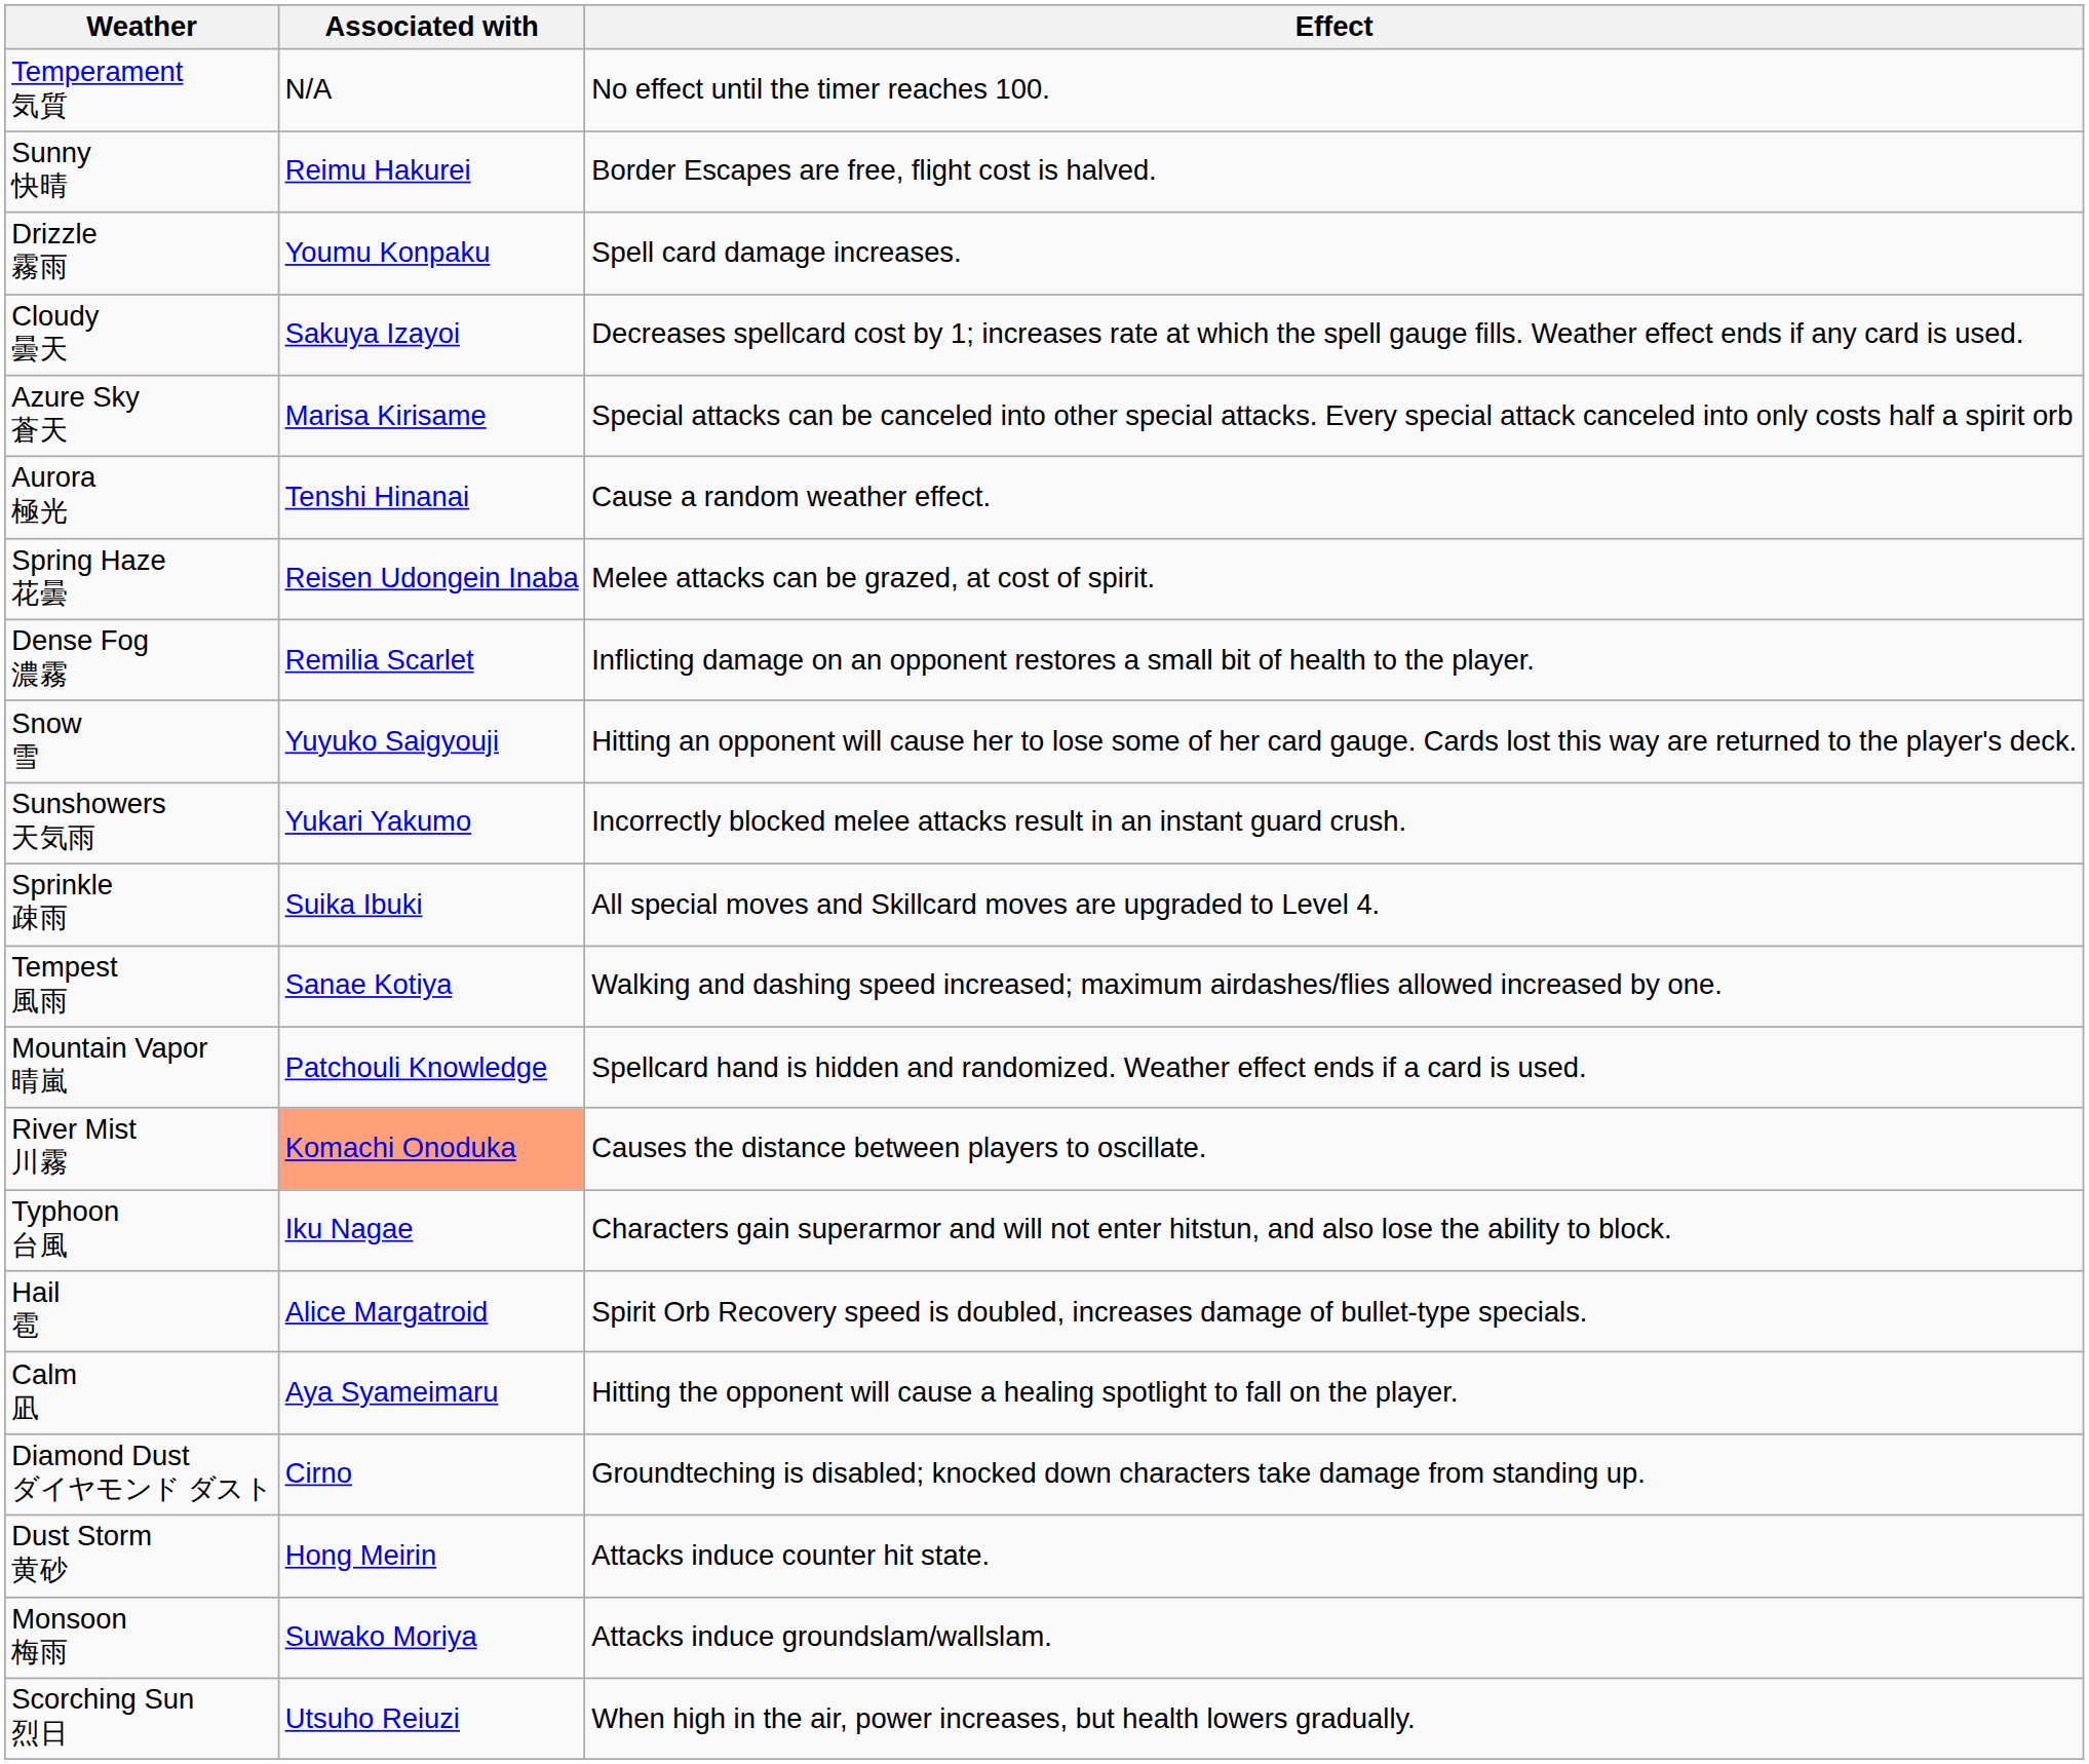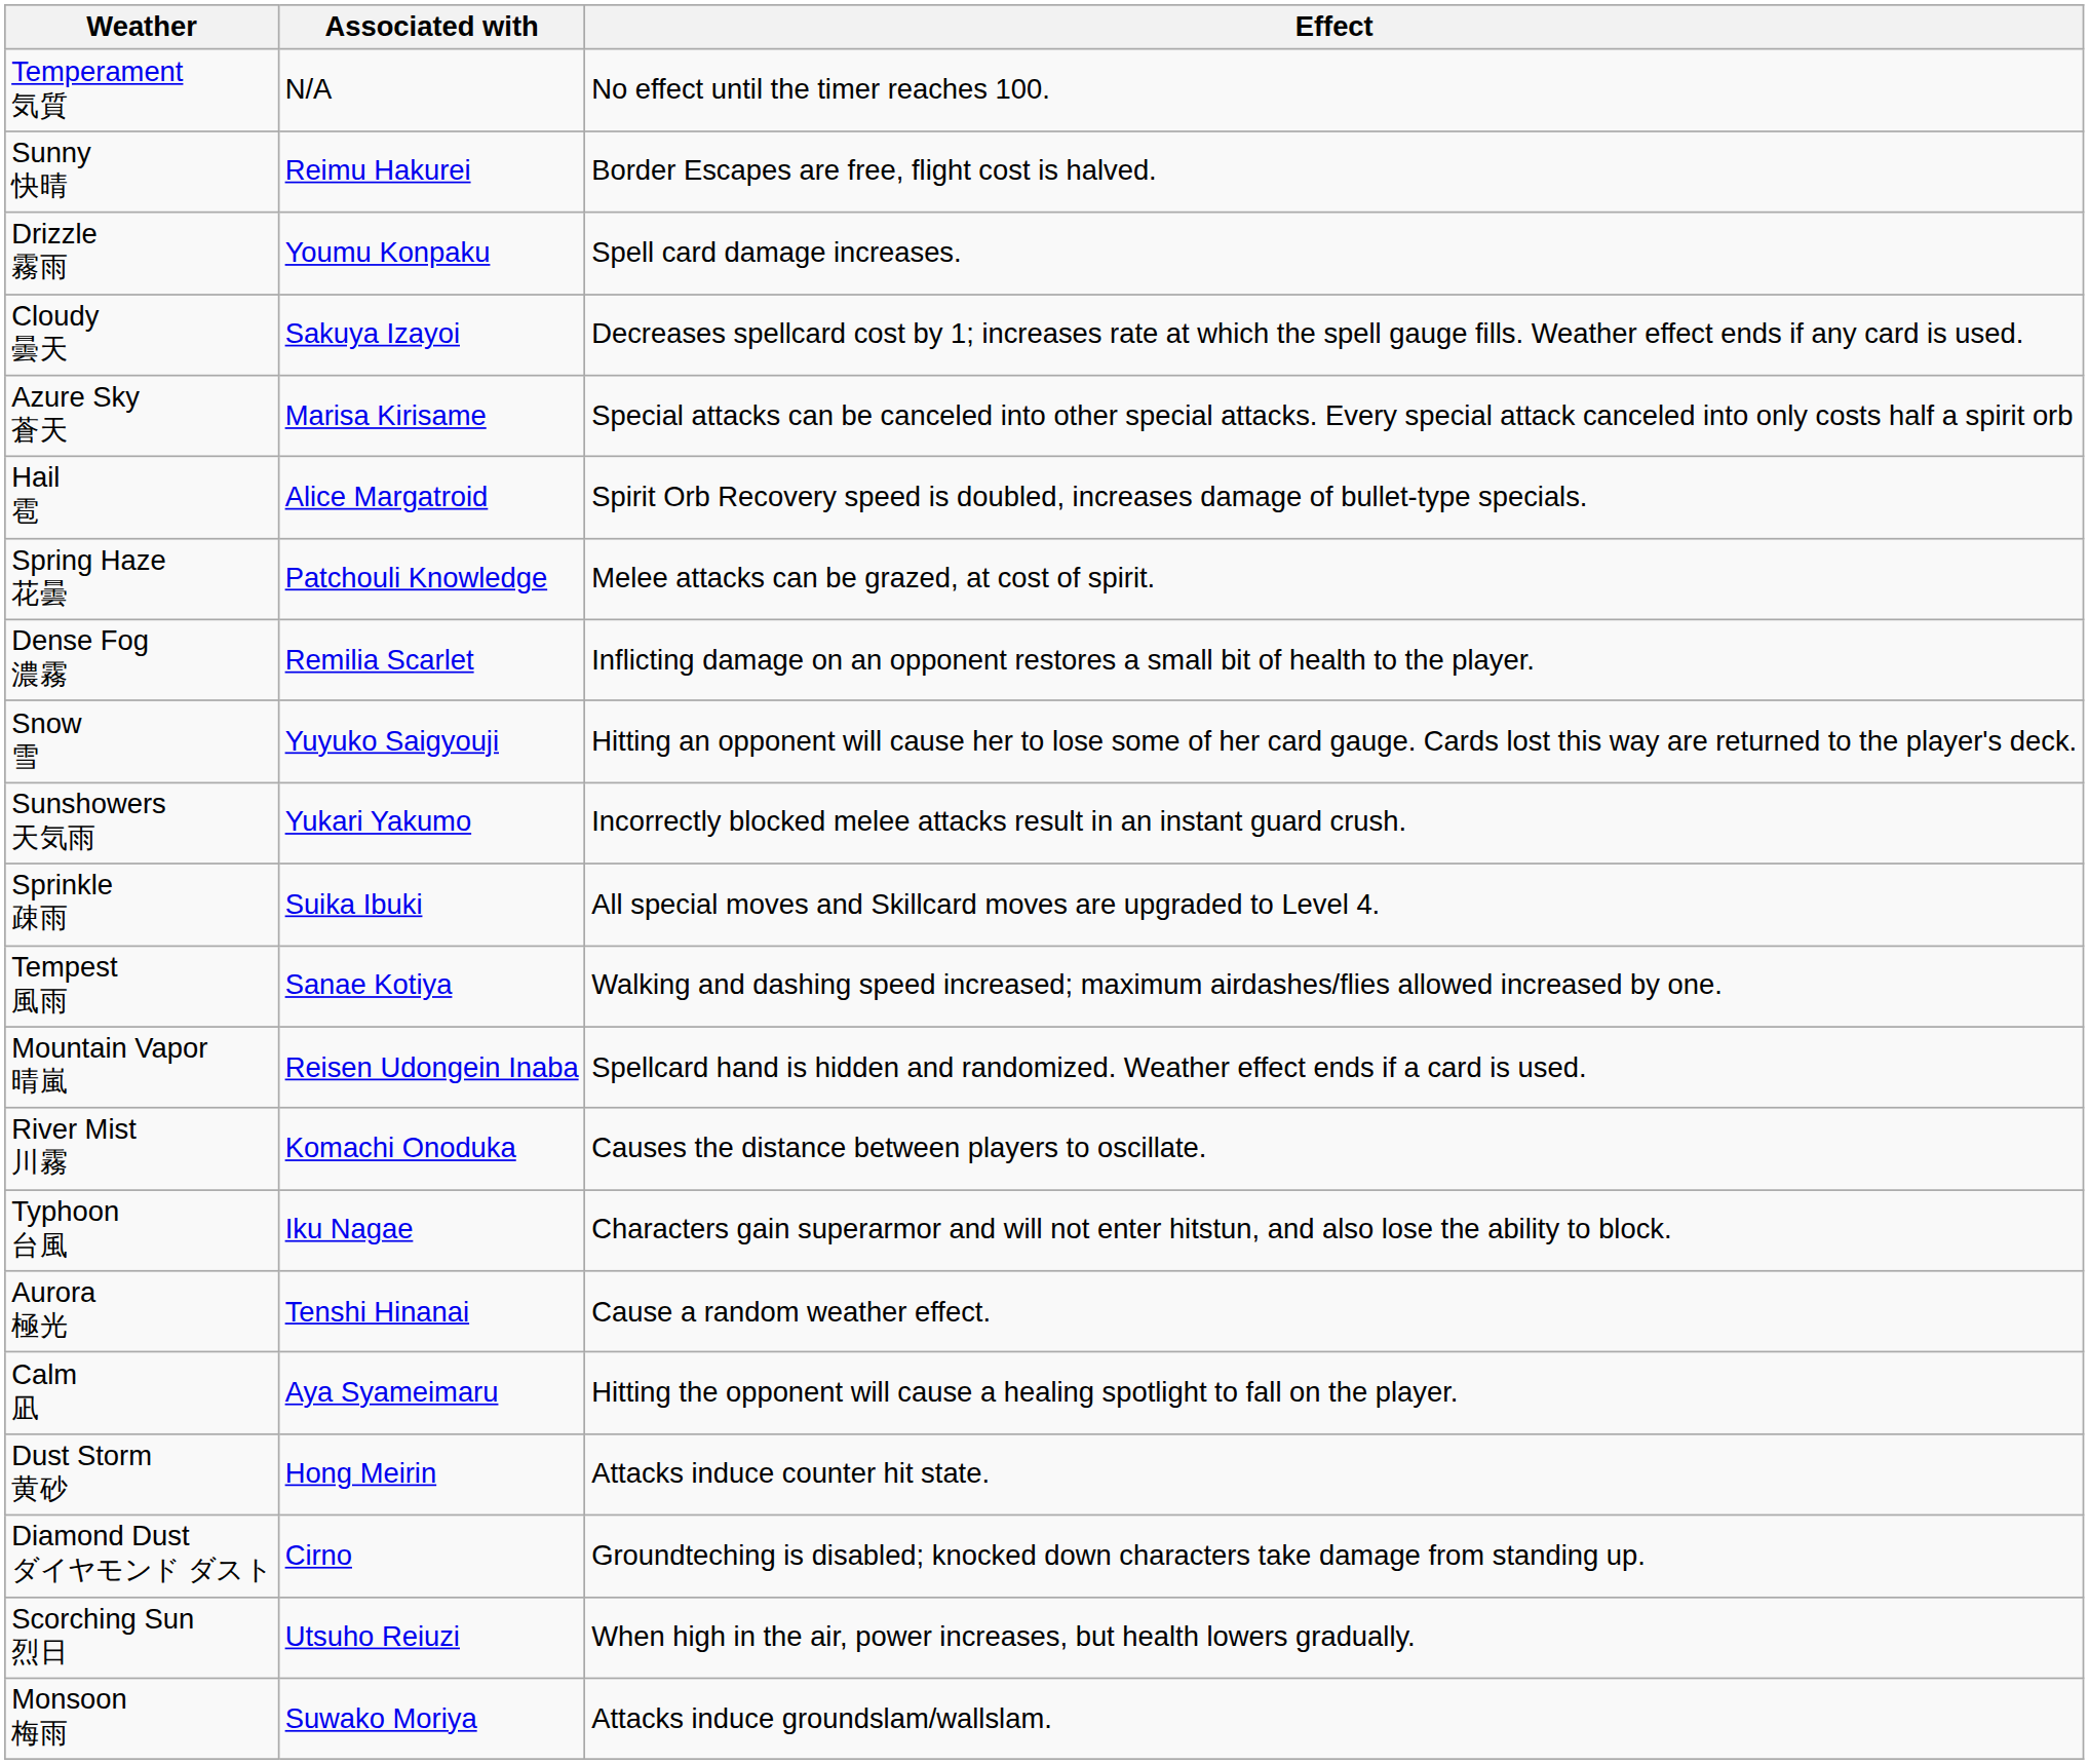 <table class="wikitable">
 <tr>
 <th>Weather</th>
 <th>Associated with</th>
 <th>Effect</th>
 </tr>
 <tr>
 <td><a href='#'>Temperament</a><br>気質</td>
 <td>N/A</td>
 <td>No effect until the timer reaches 100.</td>
 </tr>
 <tr>
 <td>Sunny<br>快晴</td>
 <td><a href='#'>Reimu Hakurei</a></td>
 <td>Border Escapes are free, flight cost is halved.</td>
 </tr>
 <tr>
 <td>Drizzle<br>霧雨</td>
 <td><a href='#'>Youmu Konpaku</a></td>
 <td>Spell card damage increases.</td>
 </tr>
 <tr>
 <td>Cloudy<br>曇天</td>
 <td><a href='#'>Sakuya Izayoi</a></td>
 <td>Decreases spellcard cost by 1; increases rate at which the spell gauge fills. Weather effect ends if any card is used.</td>
 </tr>
 <tr>
 <td>Azure Sky<br>蒼天</td>
 <td><a href='#'>Marisa Kirisame</a></td>
 <td>Special attacks can be canceled into other special attacks. Every special attack canceled into only costs half a spirit orb</td>
 </tr>
 <tr>
-<td>Aurora<br>極光</td>
-<td><a href='#'>Tenshi Hinanai</a></td>
-<td>Cause a random weather effect.</td>
+<td>Hail<br>雹</td>
+<td><a href='#'>Alice Margatroid</a></td>
+<td>Spirit Orb Recovery speed is doubled, increases damage of bullet-type specials.</td>
 </tr>
 <tr>
 <td>Spring Haze<br>花曇</td>
-<td><a href='#'>Reisen Udongein Inaba</a></td>
+<td><a href='#'>Patchouli Knowledge</a></td>
 <td>Melee attacks can be grazed, at cost of spirit.</td>
 </tr>
 <tr>
 <td>Dense Fog<br>濃霧</td>
 <td><a href='#'>Remilia Scarlet</a></td>
 <td>Inflicting damage on an opponent restores a small bit of health to the player.</td>
 </tr>
 <tr>
 <td>Snow<br>雪</td>
 <td><a href='#'>Yuyuko Saigyouji</a></td>
 <td>Hitting an opponent will cause her to lose some of her card gauge. Cards lost this way are returned to the player's deck.</td>
 </tr>
 <tr>
 <td>Sunshowers<br>天気雨</td>
 <td><a href='#'>Yukari Yakumo</a></td>
 <td>Incorrectly blocked melee attacks result in an instant guard crush.</td>
 </tr>
 <tr>
 <td>Sprinkle<br>疎雨</td>
 <td><a href='#'>Suika Ibuki</a></td>
 <td>All special moves and Skillcard moves are upgraded to Level 4.</td>
 </tr>
 <tr>
 <td>Tempest<br>風雨</td>
 <td><a href='#'>Sanae Kotiya</a></td>
 <td>Walking and dashing speed increased; maximum airdashes/flies allowed increased by one.</td>
 </tr>
 <tr>
 <td>Mountain Vapor<br>晴嵐</td>
-<td><a href='#'>Patchouli Knowledge</a></td>
+<td><a href='#'>Reisen Udongein Inaba</a></td>
 <td>Spellcard hand is hidden and randomized. Weather effect ends if a card is used.</td>
 </tr>
 <tr>
 <td>River Mist<br>川霧</td>
-<td style="background: lightsalmon;"><a href='#'>Komachi Onoduka</a></td>
+<td><a href='#'>Komachi Onoduka</a></td>
 <td>Causes the distance between players to oscillate.</td>
 </tr>
 <tr>
 <td>Typhoon<br>台風</td>
 <td><a href='#'>Iku Nagae</a></td>
 <td>Characters gain superarmor and will not enter hitstun, and also lose the ability to block.</td>
 </tr>
 <tr>
-<td>Hail<br>雹</td>
-<td><a href='#'>Alice Margatroid</a></td>
-<td>Spirit Orb Recovery speed is doubled, increases damage of bullet-type specials.</td>
+<td>Aurora<br>極光</td>
+<td><a href='#'>Tenshi Hinanai</a></td>
+<td>Cause a random weather effect.</td>
 </tr>
 <tr>
 <td>Calm<br>凪</td>
 <td><a href='#'>Aya Syameimaru</a></td>
 <td>Hitting the opponent will cause a healing spotlight to fall on the player.</td>
 </tr>
 <tr>
+<td>Dust Storm<br>黄砂</td>
+<td><a href='#'>Hong Meirin</a></td>
+<td>Attacks induce counter hit state.</td>
+</tr>
+<tr>
 <td>Diamond Dust<br>ダイヤモンド ダスト</td>
 <td><a href='#'>Cirno</a></td>
 <td>Groundteching is disabled; knocked down characters take damage from standing up.</td>
 </tr>
 <tr>
-<td>Dust Storm<br>黄砂</td>
-<td><a href='#'>Hong Meirin</a></td>
-<td>Attacks induce counter hit state.</td>
+<td>Scorching Sun<br>烈日</td>
+<td><a href='#'>Utsuho Reiuzi</a></td>
+<td>When high in the air, power increases, but health lowers gradually.</td>
 </tr>
 <tr>
 <td>Monsoon<br>梅雨</td>
 <td><a href='#'>Suwako Moriya</a></td>
 <td>Attacks induce groundslam/wallslam.</td>
 </tr>
-<tr>
-<td>Scorching Sun<br>烈日</td>
-<td><a href='#'>Utsuho Reiuzi</a></td>
-<td>When high in the air, power increases, but health lowers gradually.</td>
-</tr>
 </table>
